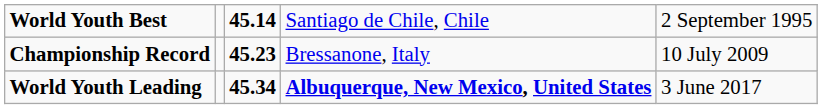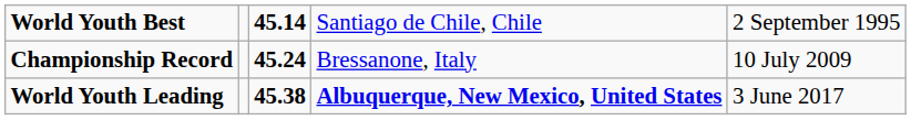 <table class="wikitable">
 <tr>
 <td><strong>World Youth Best</strong></td>
 <td></td>
 <td><strong>45.14</strong></td>
 <td><a href='#'>Santiago de Chile</a>, <a href='#'>Chile</a></td>
 <td>2 September 1995</td>
 </tr>
 <tr>
 <td><strong>Championship Record</strong></td>
 <td></td>
-<td><strong>45.23</strong></td>
+<td><strong>45.24</strong></td>
 <td><a href='#'>Bressanone</a>, <a href='#'>Italy</a></td>
 <td>10 July 2009</td>
 </tr>
 <tr>
 <td><strong>World Youth Leading</strong></td>
 <td></td>
-<td><strong>45.34</strong></td>
+<td><strong>45.38</strong></td>
 <td><strong><a href='#'>Albuquerque, New Mexico</a>, <a href='#'>United States</a></strong></td>
 <td>3 June 2017</td>
 </tr>
 </table>
